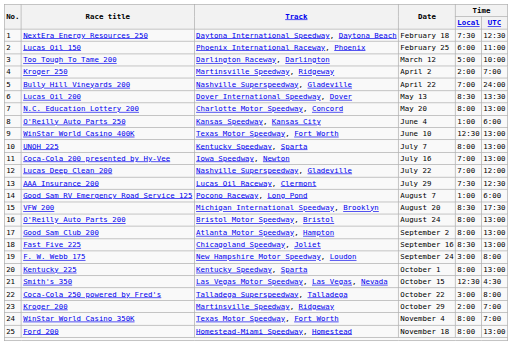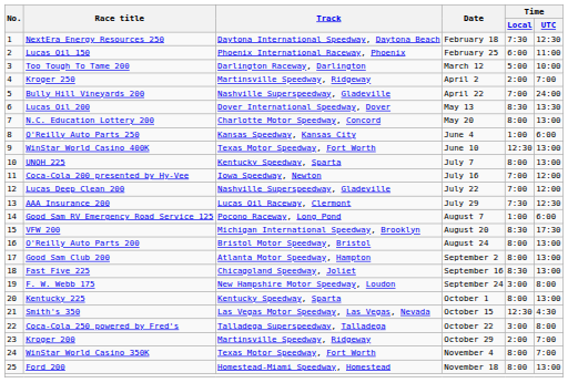 <table class="wikitable" style="font-size:85%;">
 <tr>
 <th rowspan="2">No.</th>
 <th rowspan="2">Race title</th>
 <th rowspan="2"><a href='#'>Track</a></th>
 <th rowspan="2">Date</th>
 <th colspan="2">Time</th>
 </tr>
 <tr>
 <th><a href='#'>Local</a></th>
 <th><a href='#'>UTC</a></th>
 </tr>
 <tr>
 <td>1</td>
 <td><a href='#'>NextEra Energy Resources 250</a></td>
 <td><a href='#'>Daytona International Speedway</a>, <a href='#'>Daytona Beach</a></td>
 <td>February 18</td>
 <td>7:30</td>
 <td>12:30</td>
 </tr>
 <tr>
 <td>2</td>
 <td><a href='#'>Lucas Oil 150</a></td>
 <td><a href='#'>Phoenix International Raceway</a>, <a href='#'>Phoenix</a></td>
 <td>February 25</td>
 <td>6:00</td>
 <td>11:00</td>
 </tr>
 <tr>
 <td>3</td>
 <td><a href='#'>Too Tough To Tame 200</a></td>
 <td><a href='#'>Darlington Raceway</a>, <a href='#'>Darlington</a></td>
 <td>March 12</td>
 <td>5:00</td>
 <td>10:00</td>
 </tr>
 <tr>
 <td>4</td>
 <td><a href='#'>Kroger 250</a></td>
 <td><a href='#'>Martinsville Speedway</a>, <a href='#'>Ridgeway</a></td>
 <td>April 2</td>
 <td>2:00</td>
 <td>7:00</td>
 </tr>
 <tr>
 <td>5</td>
 <td><a href='#'>Bully Hill Vineyards 200</a></td>
 <td><a href='#'>Nashville Superspeedway</a>, <a href='#'>Gladeville</a></td>
 <td>April 22</td>
 <td>7:00</td>
 <td>24:00</td>
 </tr>
 <tr>
 <td>6</td>
 <td><a href='#'>Lucas Oil 200</a></td>
 <td><a href='#'>Dover International Speedway</a>, <a href='#'>Dover</a></td>
 <td>May 13</td>
 <td>8:30</td>
 <td>13:30</td>
 </tr>
 <tr>
 <td>7</td>
 <td><a href='#'>N.C. Education Lottery 200</a></td>
 <td><a href='#'>Charlotte Motor Speedway</a>, <a href='#'>Concord</a></td>
 <td>May 20</td>
 <td>8:00</td>
 <td>13:00</td>
 </tr>
 <tr>
 <td>8</td>
 <td><a href='#'>O'Reilly Auto Parts 250</a></td>
 <td><a href='#'>Kansas Speedway</a>, <a href='#'>Kansas City</a></td>
 <td>June 4</td>
 <td>1:00</td>
 <td>6:00</td>
 </tr>
 <tr>
 <td>9</td>
 <td><a href='#'>WinStar World Casino 400K</a></td>
 <td><a href='#'>Texas Motor Speedway</a>, <a href='#'>Fort Worth</a></td>
 <td>June 10</td>
 <td>12:30</td>
 <td>13:00</td>
 </tr>
 <tr>
 <td>10</td>
 <td><a href='#'>UNOH 225</a></td>
 <td><a href='#'>Kentucky Speedway</a>, <a href='#'>Sparta</a></td>
 <td>July 7</td>
 <td>8:00</td>
 <td>13:00</td>
 </tr>
 <tr>
 <td>11</td>
 <td><a href='#'>Coca-Cola 200 presented by Hy-Vee</a></td>
 <td><a href='#'>Iowa Speedway</a>, <a href='#'>Newton</a></td>
 <td>July 16</td>
 <td>7:00</td>
-<td>13:00</td>
+<td>12:00</td>
 </tr>
 <tr>
 <td>12</td>
 <td><a href='#'>Lucas Deep Clean 200</a></td>
 <td><a href='#'>Nashville Superspeedway</a>, <a href='#'>Gladeville</a></td>
 <td>July 22</td>
 <td>7:00</td>
 <td>12:00</td>
 </tr>
 <tr>
 <td>13</td>
 <td><a href='#'>AAA Insurance 200</a></td>
 <td><a href='#'>Lucas Oil Raceway</a>, <a href='#'>Clermont</a></td>
 <td>July 29</td>
 <td>7:30</td>
 <td>12:30</td>
 </tr>
 <tr>
 <td>14</td>
 <td><a href='#'>Good Sam RV Emergency Road Service 125</a></td>
 <td><a href='#'>Pocono Raceway</a>, <a href='#'>Long Pond</a></td>
 <td>August 7</td>
 <td>1:00</td>
 <td>6:00</td>
 </tr>
 <tr>
 <td>15</td>
 <td><a href='#'>VFW 200</a></td>
 <td><a href='#'>Michigan International Speedway</a>, <a href='#'>Brooklyn</a></td>
 <td>August 20</td>
 <td>8:30</td>
 <td>17:30</td>
 </tr>
 <tr>
 <td>16</td>
 <td><a href='#'>O'Reilly Auto Parts 200</a></td>
 <td><a href='#'>Bristol Motor Speedway</a>, <a href='#'>Bristol</a></td>
 <td>August 24</td>
 <td>8:00</td>
 <td>13:00</td>
 </tr>
 <tr>
 <td>17</td>
 <td><a href='#'>Good Sam Club 200</a></td>
 <td><a href='#'>Atlanta Motor Speedway</a>, <a href='#'>Hampton</a></td>
 <td>September 2</td>
 <td>8:00</td>
 <td>13:00</td>
 </tr>
 <tr>
 <td>18</td>
 <td><a href='#'>Fast Five 225</a></td>
 <td><a href='#'>Chicagoland Speedway</a>, <a href='#'>Joliet</a></td>
 <td>September 16</td>
 <td>8:30</td>
 <td>13:00</td>
 </tr>
 <tr>
 <td>19</td>
 <td><a href='#'>F. W. Webb 175</a></td>
 <td><a href='#'>New Hampshire Motor Speedway</a>, <a href='#'>Loudon</a></td>
 <td>September 24</td>
 <td>3:00</td>
 <td>8:00</td>
 </tr>
 <tr>
 <td>20</td>
 <td><a href='#'>Kentucky 225</a></td>
 <td><a href='#'>Kentucky Speedway</a>, <a href='#'>Sparta</a></td>
 <td>October 1</td>
 <td>8:00</td>
 <td>13:00</td>
 </tr>
 <tr>
 <td>21</td>
 <td><a href='#'>Smith's 350</a></td>
 <td><a href='#'>Las Vegas Motor Speedway</a>, <a href='#'>Las Vegas</a>, <a href='#'>Nevada</a></td>
 <td>October 15</td>
 <td>12:30</td>
 <td>4:30</td>
 </tr>
 <tr>
 <td>22</td>
 <td><a href='#'>Coca-Cola 250 powered by Fred's</a></td>
 <td><a href='#'>Talladega Superspeedway</a>, <a href='#'>Talladega</a></td>
 <td>October 22</td>
 <td>3:00</td>
 <td>8:00</td>
 </tr>
 <tr>
 <td>23</td>
 <td><a href='#'>Kroger 200</a></td>
 <td><a href='#'>Martinsville Speedway</a>, <a href='#'>Ridgeway</a></td>
 <td>October 29</td>
 <td>2:00</td>
 <td>7:00</td>
 </tr>
 <tr>
 <td>24</td>
 <td><a href='#'>WinStar World Casino 350K</a></td>
 <td><a href='#'>Texas Motor Speedway</a>, <a href='#'>Fort Worth</a></td>
 <td>November 4</td>
 <td>8:00</td>
 <td>7:00</td>
 </tr>
 <tr>
 <td>25</td>
 <td><a href='#'>Ford 200</a></td>
 <td><a href='#'>Homestead-Miami Speedway</a>, <a href='#'>Homestead</a></td>
 <td>November 18</td>
 <td>8:00</td>
 <td>13:00</td>
 </tr>
 <tr>
 <td colspan="9"></td>
 </tr>
 </table>
